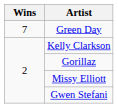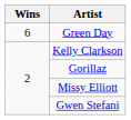 <table class="wikitable" rowspan="2" style="text-align:center">
 <tr>
 <th scope="col" style="width:55px;">Wins</th>
 <th scope="col" style="text-align:center;">Artist</th>
 </tr>
 <tr>
-<td style="text-align:center">7</td>
+<td style="text-align:center">6</td>
 <td><a href='#'>Green Day</a></td>
 </tr>
 <tr>
 <td rowspan="4" style="text-align:center">2</td>
 <td><a href='#'>Kelly Clarkson</a></td>
 </tr>
 <tr>
 <td><a href='#'>Gorillaz</a></td>
 </tr>
 <tr>
 <td><a href='#'>Missy Elliott</a></td>
 </tr>
 <tr>
 <td><a href='#'>Gwen Stefani</a></td>
 </tr>
 </table>
